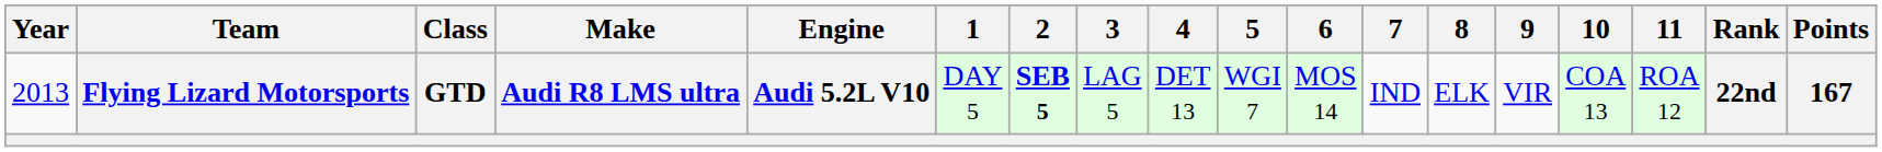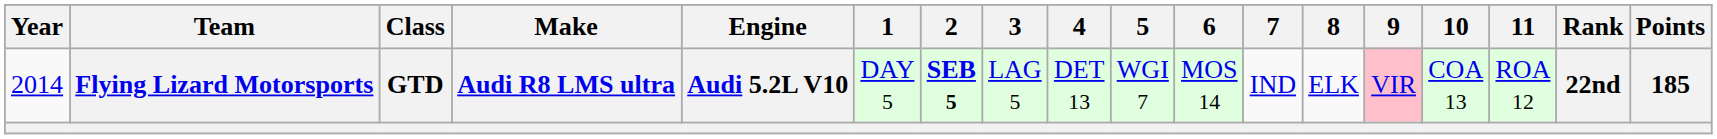 <table class="wikitable" style="text-align:center; font-size:90%">
 <tr>
 <th>Year</th>
 <th>Team</th>
 <th>Class</th>
 <th>Make</th>
 <th>Engine</th>
 <th>1</th>
 <th>2</th>
 <th>3</th>
 <th>4</th>
 <th>5</th>
 <th>6</th>
 <th>7</th>
 <th>8</th>
 <th>9</th>
 <th>10</th>
 <th>11</th>
 <th>Rank</th>
 <th>Points</th>
 </tr>
 <tr>
-<td><a href='#'>2013</a></td>
+<td><a href='#'>2014</a></td>
 <th><a href='#'>Flying Lizard Motorsports</a></th>
 <th>GTD</th>
 <th><a href='#'>Audi R8 LMS ultra</a></th>
 <th><a href='#'>Audi</a> 5.2L V10</th>
 <td style="background:#DFFFDF;"><a href='#'>DAY</a> <br><small>5</small></td>
 <td style="background:#DFFFDF;"><strong><a href='#'>SEB</a> <br><small>5</small></strong></td>
 <td style="background:#DFFFDF;"><a href='#'>LAG</a> <br><small>5</small></td>
 <td style="background:#DFFFDF;"><a href='#'>DET</a> <br><small>13</small></td>
 <td style="background:#DFFFDF;"><a href='#'>WGI</a><br><small>7</small></td>
 <td style="background:#DFFFDF;"><a href='#'>MOS</a><br><small>14</small></td>
 <td><a href='#'>IND</a></td>
 <td><a href='#'>ELK</a></td>
-<td><a href='#'>VIR</a></td>
+<td style="background: pink;"><a href='#'>VIR</a></td>
 <td style="background:#DFFFDF;"><a href='#'>COA</a> <br><small>13</small></td>
 <td style="background:#DFFFDF;"><a href='#'>ROA</a> <br><small>12</small></td>
 <th>22nd</th>
-<th>167</th>
+<th>185</th>
 </tr>
 <tr>
 <th colspan="18"></th>
 </tr>
 </table>
